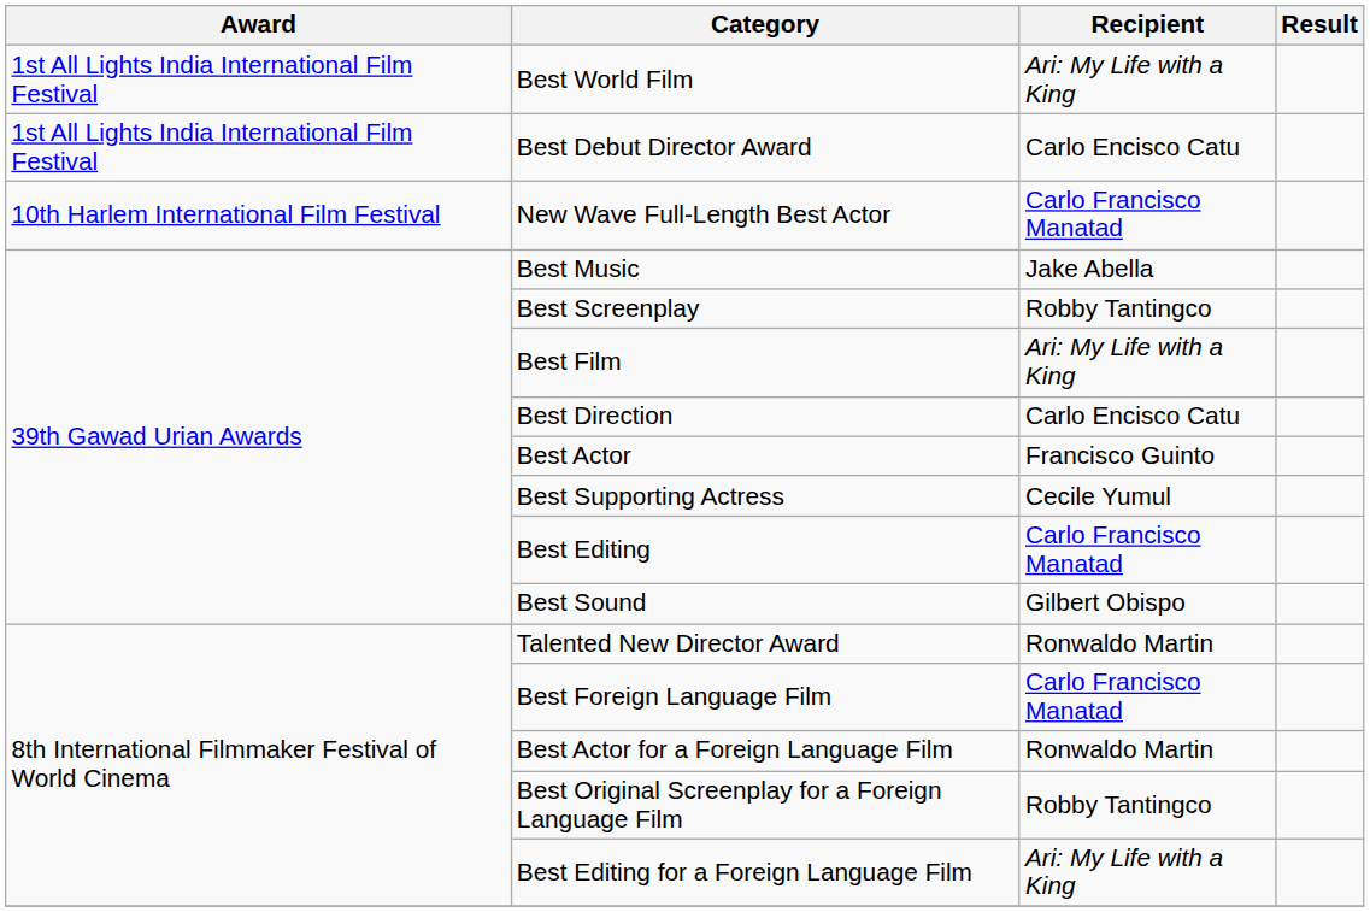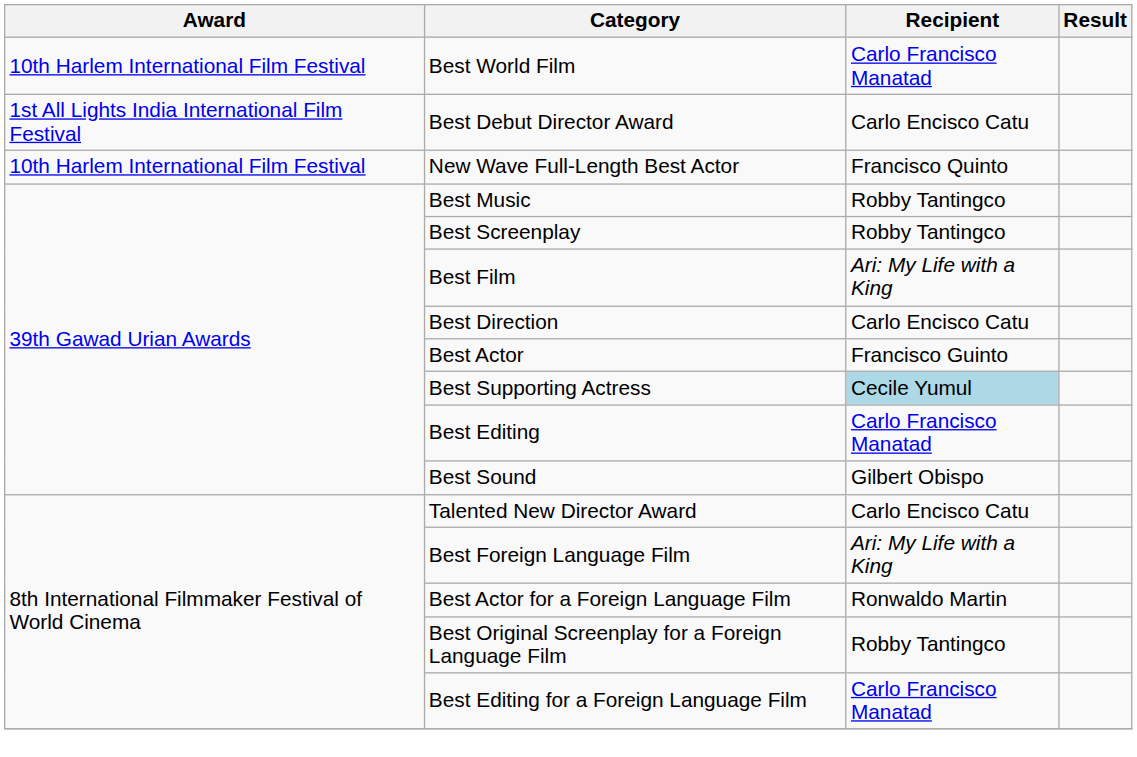 <table class="wikitable">
 <tr>
 <th>Award</th>
 <th>Category</th>
 <th>Recipient</th>
 <th>Result</th>
 </tr>
 <tr>
-<td><a href='#'>1st All Lights India International Film Festival</a></td>
+<td><a href='#'>10th Harlem International Film Festival</a></td>
 <td>Best World Film</td>
-<td><em>Ari: My Life with a King</em></td>
+<td><a href='#'>Carlo Francisco Manatad</a></td>
 <td></td>
 </tr>
 <tr>
 <td><a href='#'>1st All Lights India International Film Festival</a></td>
 <td>Best Debut Director Award</td>
 <td>Carlo Encisco Catu</td>
 <td></td>
 </tr>
 <tr>
 <td><a href='#'>10th Harlem International Film Festival</a></td>
 <td>New Wave Full-Length Best Actor</td>
-<td><a href='#'>Carlo Francisco Manatad</a></td>
+<td>Francisco Quinto</td>
 <td></td>
 </tr>
 <tr>
 <td rowspan=8><a href='#'>39th Gawad Urian Awards</a></td>
 <td>Best Music</td>
-<td>Jake Abella</td>
+<td>Robby Tantingco</td>
 <td></td>
 </tr>
 <tr>
 <td>Best Screenplay</td>
 <td>Robby Tantingco</td>
 <td></td>
 </tr>
 <tr>
 <td>Best Film</td>
 <td><em>Ari: My Life with a King</em></td>
 <td></td>
 </tr>
 <tr>
 <td>Best Direction</td>
 <td>Carlo Encisco Catu</td>
 <td></td>
 </tr>
 <tr>
 <td>Best Actor</td>
 <td>Francisco Guinto</td>
 <td></td>
 </tr>
 <tr>
 <td>Best Supporting Actress</td>
-<td>Cecile Yumul</td>
+<td style="background: lightblue;">Cecile Yumul</td>
 <td></td>
 </tr>
 <tr>
 <td>Best Editing</td>
 <td><a href='#'>Carlo Francisco Manatad</a></td>
 <td></td>
 </tr>
 <tr>
 <td>Best Sound</td>
 <td>Gilbert Obispo</td>
 <td></td>
 </tr>
 <tr>
 <td rowspan=5>8th International Filmmaker Festival of World Cinema</td>
 <td>Talented New Director Award</td>
-<td>Ronwaldo Martin</td>
+<td>Carlo Encisco Catu</td>
 <td></td>
 </tr>
 <tr>
 <td>Best Foreign Language Film</td>
-<td><a href='#'>Carlo Francisco Manatad</a></td>
+<td><em>Ari: My Life with a King</em></td>
 <td></td>
 </tr>
 <tr>
 <td>Best Actor for a Foreign Language Film</td>
 <td>Ronwaldo Martin</td>
 <td></td>
 </tr>
 <tr>
 <td>Best Original Screenplay for a Foreign Language Film</td>
 <td>Robby Tantingco</td>
 <td></td>
 </tr>
 <tr>
 <td>Best Editing for a Foreign Language Film</td>
-<td><em>Ari: My Life with a King</em></td>
+<td><a href='#'>Carlo Francisco Manatad</a></td>
 <td></td>
 </tr>
 <tr>
 </tr>
 </table>
